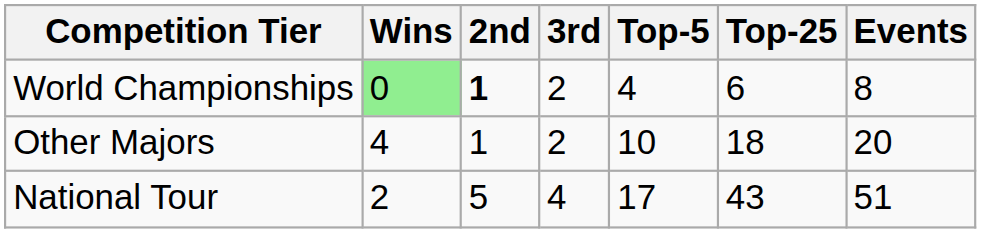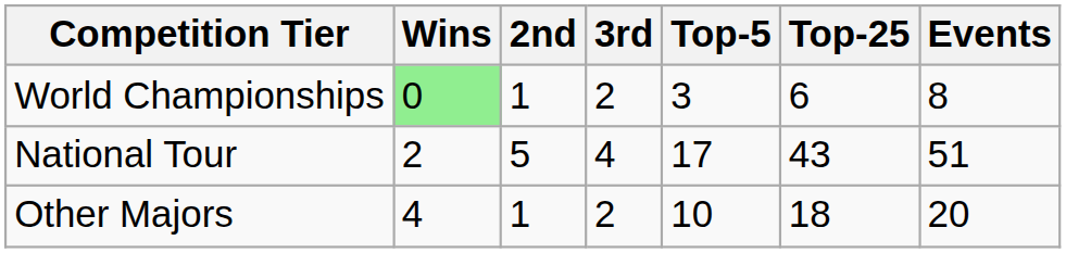 <table class="wikitable">
 <tr>
 <th>Competition Tier</th>
 <th>Wins</th>
 <th>2nd</th>
 <th>3rd</th>
 <th>Top-5</th>
 <th>Top-25</th>
 <th>Events</th>
 </tr>
 <tr>
 <td>World Championships</td>
 <td style="background: lightgreen;">0</td>
-<td><strong>1</strong></td>
+<td>1</td>
 <td>2</td>
-<td>4</td>
+<td>3</td>
 <td>6</td>
 <td>8</td>
+</tr>
+<tr>
+<td>National Tour</td>
+<td>2</td>
+<td>5</td>
+<td>4</td>
+<td>17</td>
+<td>43</td>
+<td>51</td>
 </tr>
 <tr>
 <td>Other Majors</td>
 <td>4</td>
 <td>1</td>
 <td>2</td>
 <td>10</td>
 <td>18</td>
 <td>20</td>
 </tr>
-<tr>
-<td>National Tour</td>
-<td>2</td>
-<td>5</td>
-<td>4</td>
-<td>17</td>
-<td>43</td>
-<td>51</td>
-</tr>
 </table>
